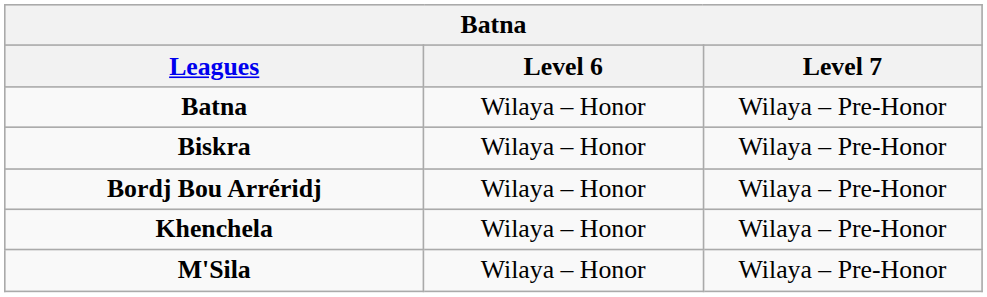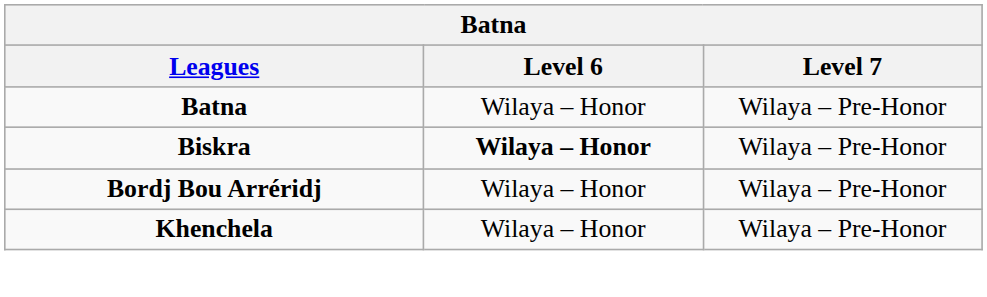 <table class="wikitable" style="text-align: center;">
 <tr>
 <th colspan=3>Batna</th>
 </tr>
 <tr>
 <th width="30%"><a href='#'>Leagues</a></th>
 <th width="20%">Level 6</th>
 <th width="20%">Level 7</th>
 </tr>
 <tr>
 <td><strong>Batna</strong></td>
 <td>Wilaya – Honor</td>
 <td>Wilaya – Pre-Honor</td>
 </tr>
 <tr>
 <td><strong>Biskra</strong></td>
-<td>Wilaya – Honor</td>
+<td><strong>Wilaya – Honor</strong></td>
 <td>Wilaya – Pre-Honor</td>
 </tr>
 <tr>
 <td><strong>Bordj Bou Arréridj</strong></td>
 <td>Wilaya – Honor</td>
 <td>Wilaya – Pre-Honor</td>
 </tr>
 <tr>
 <td><strong>Khenchela</strong></td>
 <td>Wilaya – Honor</td>
 <td>Wilaya – Pre-Honor</td>
 </tr>
-<tr>
-<td><strong>M'Sila</strong></td>
-<td>Wilaya – Honor</td>
-<td>Wilaya – Pre-Honor</td>
-</tr>
 </table>
